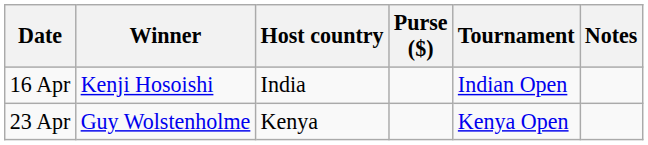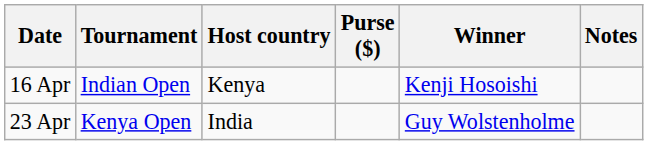 <table class="wikitable" style="font-size:95%">
 <tr>
 <th>Date</th>
-<th>Winner</th>
+<th>Tournament</th>
 <th>Host country</th>
 <th>Purse<br>($)</th>
-<th>Tournament</th>
+<th>Winner</th>
 <th>Notes</th>
 </tr>
 <tr>
 <td>16 Apr</td>
+<td><a href='#'>Indian Open</a></td>
+<td>Kenya</td>
+<td align=right></td>
 <td> <a href='#'>Kenji Hosoishi</a></td>
-<td>India</td>
-<td align=right></td>
-<td><a href='#'>Indian Open</a></td>
 <td></td>
 </tr>
 <tr>
 <td>23 Apr</td>
+<td><a href='#'>Kenya Open</a></td>
+<td>India</td>
+<td align=right></td>
 <td> <a href='#'>Guy Wolstenholme</a></td>
-<td>Kenya</td>
-<td align=right></td>
-<td><a href='#'>Kenya Open</a></td>
 <td></td>
 </tr>
 </table>
